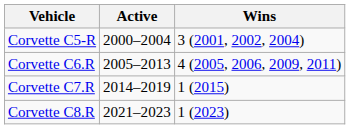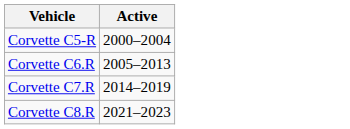 <table class="wikitable">
 <tr>
 <th>Vehicle</th>
 <th>Active</th>
-<th>Wins</th>
 </tr>
 <tr>
 <td><a href='#'>Corvette C5-R</a></td>
 <td>2000–2004</td>
-<td>3 (<a href='#'>2001</a>, <a href='#'>2002</a>, <a href='#'>2004</a>)</td>
 </tr>
 <tr>
 <td><a href='#'>Corvette C6.R</a></td>
 <td>2005–2013</td>
-<td>4 (<a href='#'>2005</a>, <a href='#'>2006</a>, <a href='#'>2009</a>, <a href='#'>2011</a>)</td>
 </tr>
 <tr>
 <td><a href='#'>Corvette C7.R</a></td>
 <td>2014–2019</td>
-<td>1 (<a href='#'>2015</a>)</td>
 </tr>
 <tr>
 <td><a href='#'>Corvette C8.R</a></td>
 <td>2021–2023</td>
-<td>1 (<a href='#'>2023</a>)</td>
 </tr>
 </table>
